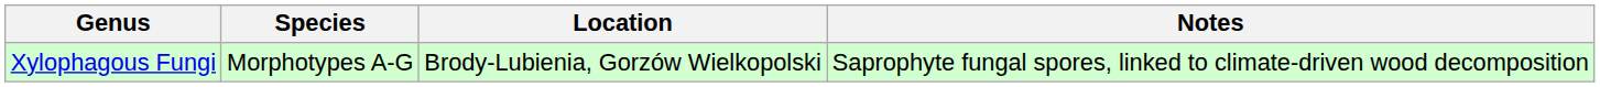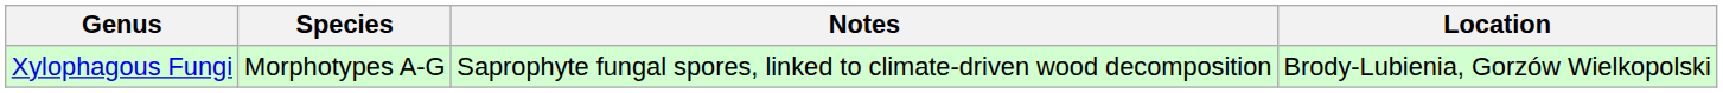 <table class="wikitable sortable">
 <tr>
 <th>Genus</th>
 <th>Species</th>
+<th>Notes</th>
 <th>Location</th>
-<th>Notes</th>
 </tr>
 <tr>
 <td style="background:#D1FFCF;"><a href='#'>Xylophagous Fungi</a></td>
 <td style="background:#D1FFCF;">Morphotypes A-G</td>
+<td style="background:#D1FFCF;">Saprophyte fungal spores, linked to climate-driven wood decomposition</td>
 <td style="background:#D1FFCF;">Brody-Lubienia, Gorzów Wielkopolski</td>
-<td style="background:#D1FFCF;">Saprophyte fungal spores, linked to climate-driven wood decomposition</td>
 </tr>
 </table>
